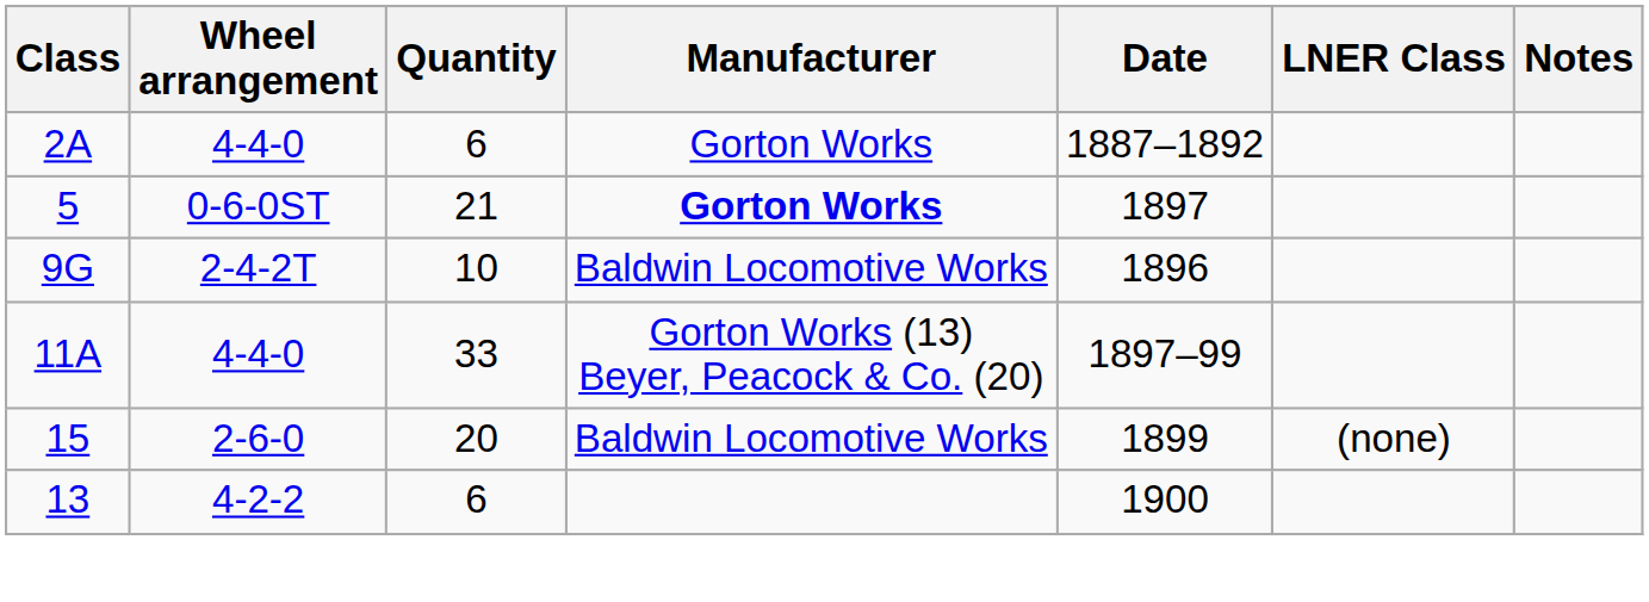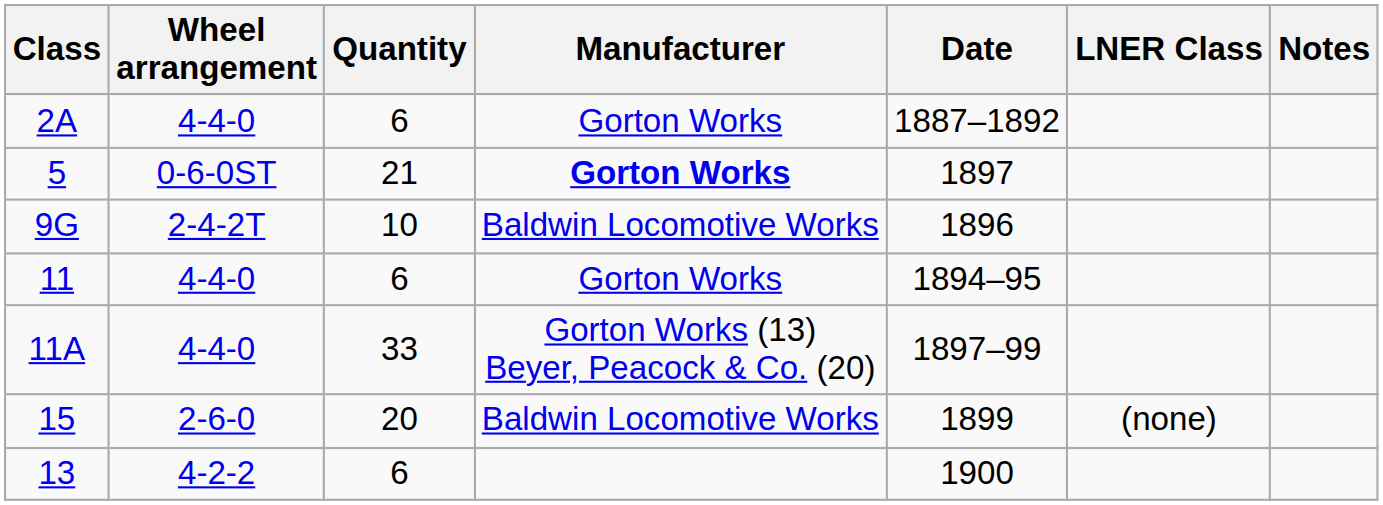 <table class="wikitable" style=text-align:center>
 <tr>
 <th>Class</th>
 <th>Wheel<br>arrangement</th>
 <th>Quantity</th>
 <th>Manufacturer</th>
 <th>Date</th>
 <th>LNER Class</th>
 <th>Notes</th>
 </tr>
 <tr>
 <td><a href='#'>2A</a></td>
 <td><a href='#'>4-4-0</a></td>
 <td>6</td>
 <td><a href='#'>Gorton Works</a></td>
 <td>1887–1892</td>
 <td></td>
 <td align=left></td>
 </tr>
 <tr>
 <td><a href='#'>5</a></td>
 <td><a href='#'>0-6-0ST</a></td>
 <td>21</td>
 <td><strong><a href='#'>Gorton Works</a></strong></td>
 <td>1897</td>
 <td></td>
 <td align=left></td>
 </tr>
 <tr>
 <td><a href='#'>9G</a></td>
 <td><a href='#'>2-4-2T</a></td>
 <td>10</td>
 <td><a href='#'>Baldwin Locomotive Works</a></td>
 <td>1896</td>
 <td></td>
 <td align=left></td>
 </tr>
 <tr>
+<td><a href='#'>11</a></td>
+<td><a href='#'>4-4-0</a></td>
+<td>6</td>
+<td><a href='#'>Gorton Works</a></td>
+<td>1894–95</td>
+<td></td>
+<td align=left></td>
+</tr>
+<tr>
 <td><a href='#'>11A</a></td>
 <td><a href='#'>4-4-0</a></td>
 <td>33</td>
 <td><a href='#'>Gorton Works</a> (13)<br><a href='#'>Beyer, Peacock & Co.</a> (20)</td>
 <td>1897–99</td>
 <td></td>
 <td align=left></td>
 </tr>
 <tr>
 <td><a href='#'>15</a></td>
 <td><a href='#'>2-6-0</a></td>
 <td>20</td>
 <td><a href='#'>Baldwin Locomotive Works</a></td>
 <td>1899</td>
 <td>(none)</td>
 <td align=left></td>
 </tr>
 <tr>
 <td><a href='#'>13</a></td>
 <td><a href='#'>4-2-2</a></td>
 <td>6</td>
 <td></td>
 <td>1900</td>
 <td></td>
 <td align=left></td>
 </tr>
 </table>
